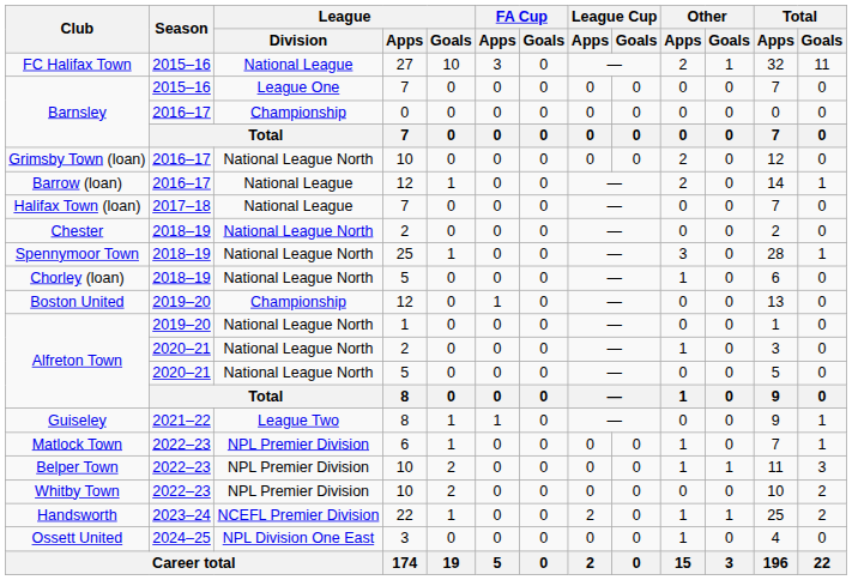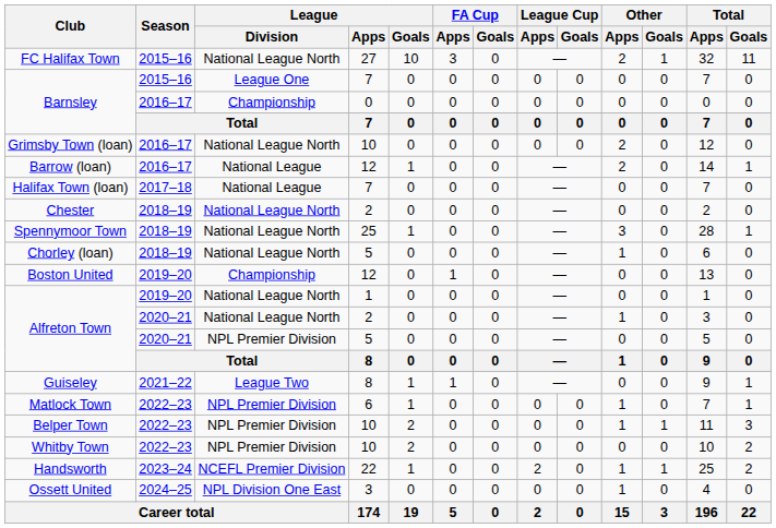 <table class="wikitable" style="text-align:center">
 <tr>
 <th rowspan="2">Club</th>
 <th rowspan="2">Season</th>
 <th colspan="3">League</th>
 <th colspan="2"><a href='#'>FA Cup</a></th>
 <th colspan="2">League Cup</th>
 <th colspan="2">Other</th>
 <th colspan="2">Total</th>
 </tr>
 <tr>
 <th>Division</th>
 <th>Apps</th>
 <th>Goals</th>
 <th>Apps</th>
 <th>Goals</th>
 <th>Apps</th>
 <th>Goals</th>
 <th>Apps</th>
 <th>Goals</th>
 <th>Apps</th>
 <th>Goals</th>
 </tr>
 <tr>
 <td><a href='#'>FC Halifax Town</a></td>
 <td><a href='#'>2015–16</a></td>
-<td><a href='#'>National League</a></td>
+<td>National League North</td>
 <td>27</td>
 <td>10</td>
 <td>3</td>
 <td>0</td>
 <td colspan="2">—</td>
 <td>2</td>
 <td>1</td>
 <td>32</td>
 <td>11</td>
 </tr>
 <tr>
 <td rowspan="3"><a href='#'>Barnsley</a></td>
 <td><a href='#'>2015–16</a></td>
 <td><a href='#'>League One</a></td>
 <td>7</td>
 <td>0</td>
 <td>0</td>
 <td>0</td>
 <td>0</td>
 <td>0</td>
 <td>0</td>
 <td>0</td>
 <td>7</td>
 <td>0</td>
 </tr>
 <tr>
 <td><a href='#'>2016–17</a></td>
 <td><a href='#'>Championship</a></td>
 <td>0</td>
 <td>0</td>
 <td>0</td>
 <td>0</td>
 <td>0</td>
 <td>0</td>
 <td>0</td>
 <td>0</td>
 <td>0</td>
 <td>0</td>
 </tr>
 <tr>
 <th colspan="2">Total</th>
 <th>7</th>
 <th>0</th>
 <th>0</th>
 <th>0</th>
 <th>0</th>
 <th>0</th>
 <th>0</th>
 <th>0</th>
 <th>7</th>
 <th>0</th>
 </tr>
 <tr>
 <td><a href='#'>Grimsby Town</a> (loan)</td>
 <td><a href='#'>2016–17</a></td>
 <td>National League North</td>
 <td>10</td>
 <td>0</td>
 <td>0</td>
 <td>0</td>
 <td>0</td>
 <td>0</td>
 <td>2</td>
 <td>0</td>
 <td>12</td>
 <td>0</td>
 </tr>
 <tr>
 <td><a href='#'>Barrow</a> (loan)</td>
 <td><a href='#'>2016–17</a></td>
 <td>National League</td>
 <td>12</td>
 <td>1</td>
 <td>0</td>
 <td>0</td>
 <td colspan="2">—</td>
 <td>2</td>
 <td>0</td>
 <td>14</td>
 <td>1</td>
 </tr>
 <tr>
 <td><a href='#'>Halifax Town</a> (loan)</td>
 <td><a href='#'>2017–18</a></td>
 <td>National League</td>
 <td>7</td>
 <td>0</td>
 <td>0</td>
 <td>0</td>
 <td colspan="2">—</td>
 <td>0</td>
 <td>0</td>
 <td>7</td>
 <td>0</td>
 </tr>
 <tr>
 <td><a href='#'>Chester</a></td>
 <td><a href='#'>2018–19</a></td>
 <td><a href='#'>National League North</a></td>
 <td>2</td>
 <td>0</td>
 <td>0</td>
 <td>0</td>
 <td colspan="2">—</td>
 <td>0</td>
 <td>0</td>
 <td>2</td>
 <td>0</td>
 </tr>
 <tr>
 <td><a href='#'>Spennymoor Town</a></td>
 <td><a href='#'>2018–19</a></td>
 <td>National League North</td>
 <td>25</td>
 <td>1</td>
 <td>0</td>
 <td>0</td>
 <td colspan="2">—</td>
 <td>3</td>
 <td>0</td>
 <td>28</td>
 <td>1</td>
 </tr>
 <tr>
 <td><a href='#'>Chorley</a> (loan)</td>
 <td><a href='#'>2018–19</a></td>
 <td>National League North</td>
 <td>5</td>
 <td>0</td>
 <td>0</td>
 <td>0</td>
 <td colspan="2">—</td>
 <td>1</td>
 <td>0</td>
 <td>6</td>
 <td>0</td>
 </tr>
 <tr>
 <td><a href='#'>Boston United</a></td>
 <td><a href='#'>2019–20</a></td>
 <td><a href='#'>Championship</a></td>
 <td>12</td>
 <td>0</td>
 <td>1</td>
 <td>0</td>
 <td colspan="2">—</td>
 <td>0</td>
 <td>0</td>
 <td>13</td>
 <td>0</td>
 </tr>
 <tr>
 <td rowspan="4"><a href='#'>Alfreton Town</a></td>
 <td><a href='#'>2019–20</a></td>
 <td>National League North</td>
 <td>1</td>
 <td>0</td>
 <td>0</td>
 <td>0</td>
 <td colspan="2">—</td>
 <td>0</td>
 <td>0</td>
 <td>1</td>
 <td>0</td>
 </tr>
 <tr>
 <td><a href='#'>2020–21</a></td>
 <td>National League North</td>
 <td>2</td>
 <td>0</td>
 <td>0</td>
 <td>0</td>
 <td colspan="2">—</td>
 <td>1</td>
 <td>0</td>
 <td>3</td>
 <td>0</td>
 </tr>
 <tr>
 <td><a href='#'>2020–21</a></td>
-<td>National League North</td>
+<td>NPL Premier Division</td>
 <td>5</td>
 <td>0</td>
 <td>0</td>
 <td>0</td>
 <td colspan="2">—</td>
 <td>0</td>
 <td>0</td>
 <td>5</td>
 <td>0</td>
 </tr>
 <tr>
 <th colspan="2">Total</th>
 <th>8</th>
 <th>0</th>
 <th>0</th>
 <th>0</th>
 <th colspan="2">—</th>
 <th>1</th>
 <th>0</th>
 <th>9</th>
 <th>0</th>
 </tr>
 <tr>
 <td><a href='#'>Guiseley</a></td>
 <td><a href='#'>2021–22</a></td>
 <td><a href='#'>League Two</a></td>
 <td>8</td>
 <td>1</td>
 <td>1</td>
 <td>0</td>
 <td colspan="2">—</td>
 <td>0</td>
 <td>0</td>
 <td>9</td>
 <td>1</td>
 </tr>
 <tr>
 <td><a href='#'>Matlock Town</a></td>
 <td><a href='#'>2022–23</a></td>
 <td><a href='#'>NPL Premier Division</a></td>
 <td>6</td>
 <td>1</td>
 <td>0</td>
 <td>0</td>
 <td>0</td>
 <td>0</td>
 <td>1</td>
 <td>0</td>
 <td>7</td>
 <td>1</td>
 </tr>
 <tr>
 <td><a href='#'>Belper Town</a></td>
 <td><a href='#'>2022–23</a></td>
 <td>NPL Premier Division</td>
 <td>10</td>
 <td>2</td>
 <td>0</td>
 <td>0</td>
 <td>0</td>
 <td>0</td>
 <td>1</td>
 <td>1</td>
 <td>11</td>
 <td>3</td>
 </tr>
 <tr>
 <td><a href='#'>Whitby Town</a></td>
 <td><a href='#'>2022–23</a></td>
 <td>NPL Premier Division</td>
 <td>10</td>
 <td>2</td>
 <td>0</td>
 <td>0</td>
 <td>0</td>
 <td>0</td>
 <td>0</td>
 <td>0</td>
 <td>10</td>
 <td>2</td>
 </tr>
 <tr>
 <td><a href='#'>Handsworth</a></td>
 <td><a href='#'>2023–24</a></td>
 <td><a href='#'>NCEFL Premier Division</a></td>
 <td>22</td>
 <td>1</td>
 <td>0</td>
 <td>0</td>
 <td>2</td>
 <td>0</td>
 <td>1</td>
 <td>1</td>
 <td>25</td>
 <td>2</td>
 </tr>
 <tr>
 <td><a href='#'>Ossett United</a></td>
 <td><a href='#'>2024–25</a></td>
 <td><a href='#'>NPL Division One East</a></td>
 <td>3</td>
 <td>0</td>
 <td>0</td>
 <td>0</td>
 <td>0</td>
 <td>0</td>
 <td>1</td>
 <td>0</td>
 <td>4</td>
 <td>0</td>
 </tr>
 <tr>
 <th colspan="3">Career total</th>
 <th>174</th>
 <th>19</th>
 <th>5</th>
 <th>0</th>
 <th>2</th>
 <th>0</th>
 <th>15</th>
 <th>3</th>
 <th>196</th>
 <th>22</th>
 </tr>
 </table>
